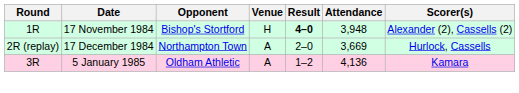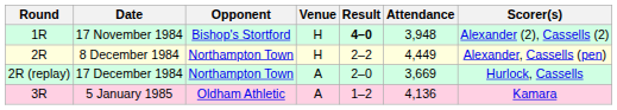 <table class="wikitable sortable" style="text-align:center;">
 <tr>
 <th>Round</th>
 <th>Date</th>
 <th>Opponent</th>
 <th>Venue</th>
 <th>Result</th>
 <th>Attendance</th>
 <th>Scorer(s)</th>
 </tr>
 <tr style="background:#d0ffe3;">
 <td>1R</td>
 <td>17 November 1984</td>
 <td><a href='#'>Bishop's Stortford</a></td>
 <td>H</td>
 <td><strong>4–0</strong></td>
 <td>3,948</td>
 <td><a href='#'>Alexander</a> (2), <a href='#'>Cassells</a> (2)</td>
+</tr>
+<tr style="background:#ffd;">
+<td>2R</td>
+<td>8 December 1984</td>
+<td><a href='#'>Northampton Town</a></td>
+<td>H</td>
+<td>2–2</td>
+<td>4,449</td>
+<td><a href='#'>Alexander</a>, <a href='#'>Cassells</a> (<a href='#'>pen</a>)</td>
 </tr>
 <tr style="background:#d0ffe3;">
 <td>2R (replay)</td>
 <td>17 December 1984</td>
 <td><a href='#'>Northampton Town</a></td>
 <td>A</td>
 <td>2–0</td>
 <td>3,669</td>
 <td><a href='#'>Hurlock</a>, <a href='#'>Cassells</a></td>
 </tr>
 <tr style="background:#ffd0e3;">
 <td>3R</td>
 <td>5 January 1985</td>
 <td><a href='#'>Oldham Athletic</a></td>
 <td>A</td>
 <td>1–2</td>
 <td>4,136</td>
 <td><a href='#'>Kamara</a></td>
 </tr>
 </table>
